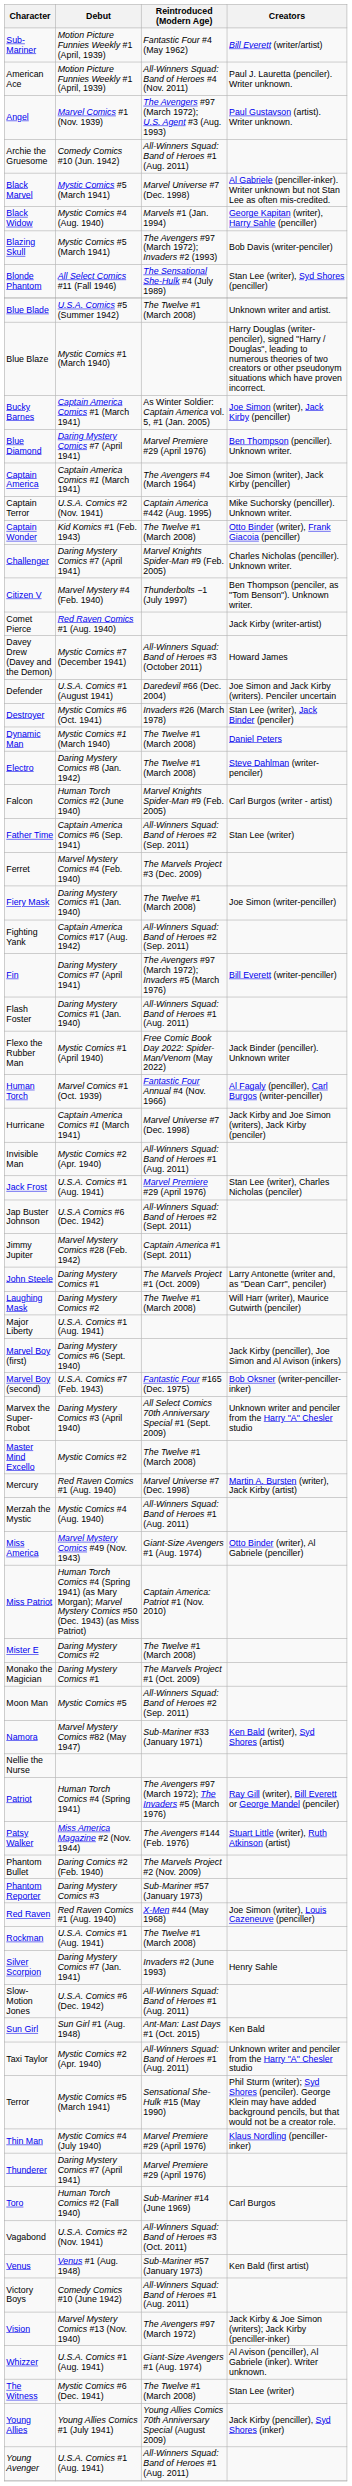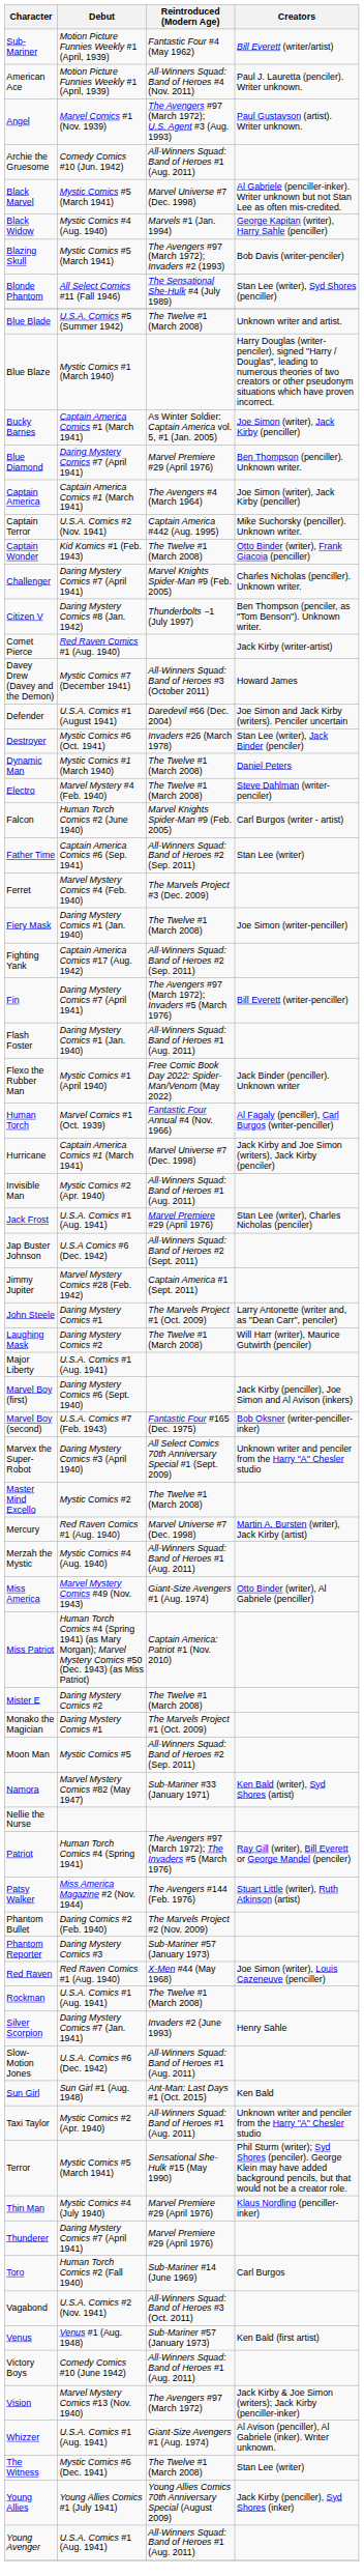 <table class="wikitable sortable" width="100%">
 <tr>
 <th width=15%>Character</th>
 <th width=25%>Debut</th>
 <th width=25%>Reintroduced (Modern Age)</th>
 <th width=40%>Creators</th>
 </tr>
 <tr>
 <td><a href='#'>Sub-Mariner</a></td>
 <td><em>Motion Picture Funnies Weekly</em> #1 (April, 1939)</td>
 <td><em>Fantastic Four</em> #4 (May 1962)</td>
 <td><em><a href='#'>Bill Everett</a></em> (writer/artist)</td>
 </tr>
 <tr>
 <td>American Ace</td>
 <td><em>Motion Picture Funnies Weekly</em> #1 (April, 1939)</td>
 <td><em>All-Winners Squad: Band of Heroes</em> #4 (Nov. 2011)</td>
 <td>Paul J. Lauretta (penciler). Writer unknown.</td>
 </tr>
 <tr>
 <td><a href='#'>Angel</a></td>
 <td><em><a href='#'>Marvel Comics</a></em> #1 (Nov. 1939)</td>
 <td><em><a href='#'>The Avengers</a></em> #97 (March 1972);<br><em><a href='#'>U.S. Agent</a></em> #3 (Aug. 1993)</td>
 <td><a href='#'>Paul Gustavson</a> (artist). Writer unknown.</td>
 </tr>
 <tr>
 <td>Archie the Gruesome</td>
 <td><em>Comedy Comics</em> #10 (Jun. 1942)</td>
 <td><em>All-Winners Squad: Band of Heroes</em> #1 (Aug. 2011)</td>
 <td></td>
 </tr>
 <tr>
 <td><a href='#'>Black Marvel</a></td>
 <td><em><a href='#'>Mystic Comics</a></em> #5 (March 1941)</td>
 <td><em>Marvel Universe</em> #7 (Dec. 1998)</td>
 <td><a href='#'>Al Gabriele</a> (penciller-inker). Writer unknown but not Stan Lee as often mis-credited.</td>
 </tr>
 <tr>
 <td><a href='#'>Black Widow</a></td>
 <td><em>Mystic Comics</em> #4 (Aug. 1940)</td>
 <td><em>Marvels</em> #1 (Jan. 1994)</td>
 <td><a href='#'>George Kapitan</a> (writer), <a href='#'>Harry Sahle</a> (penciller)</td>
 </tr>
 <tr>
 <td><a href='#'>Blazing Skull</a></td>
 <td><em>Mystic Comics</em> #5 (March 1941)</td>
 <td><em>The Avengers</em> #97 (March 1972); <em>Invaders</em> #2 (1993)</td>
 <td>Bob Davis (writer-penciler)</td>
 </tr>
 <tr>
 <td><a href='#'>Blonde Phantom</a></td>
 <td><em><a href='#'>All Select Comics</a></em> #11 (Fall 1946)</td>
 <td><em><a href='#'>The Sensational She-Hulk</a></em> #4 (July 1989)</td>
 <td>Stan Lee (writer), <a href='#'>Syd Shores</a> (penciller)</td>
 </tr>
 <tr>
 </tr>
 <tr>
 <td><a href='#'>Blue Blade</a></td>
 <td><em><a href='#'>U.S.A. Comics</a></em> #5 (Summer 1942)</td>
 <td><em>The Twelve</em> #1 (March 2008)</td>
 <td>Unknown writer and artist.</td>
 </tr>
 <tr>
 <td>Blue Blaze</td>
 <td><em>Mystic Comics</em> #1 (March 1940)</td>
 <td></td>
 <td>Harry Douglas (writer-penciler), signed "Harry / Douglas", leading to numerous theories of two creators or other pseudonym situations which have proven incorrect.</td>
 </tr>
 <tr>
 <td><a href='#'>Bucky Barnes</a></td>
 <td><em><a href='#'>Captain America Comics</a></em> #1 (March 1941)</td>
 <td>As Winter Soldier:<br><em>Captain America</em> vol. 5, #1 (Jan. 2005)</td>
 <td><a href='#'>Joe Simon</a> (writer), <a href='#'>Jack Kirby</a> (penciller)</td>
 </tr>
 <tr>
 <td><a href='#'>Blue Diamond</a></td>
 <td><em><a href='#'>Daring Mystery Comics</a></em> #7 (April 1941)</td>
 <td><em>Marvel Premiere</em> #29 (April 1976)</td>
 <td><a href='#'>Ben Thompson</a> (penciller). Unknown writer.</td>
 </tr>
 <tr>
 <td><a href='#'>Captain America</a></td>
 <td><em>Captain America Comics #1</em> (March 1941)</td>
 <td><em>The Avengers</em> #4 (March 1964)</td>
 <td>Joe Simon (writer), Jack Kirby (penciller)</td>
 </tr>
 <tr>
 <td>Captain Terror</td>
 <td><em>U.S.A. Comics</em> #2 (Nov. 1941)</td>
 <td><em>Captain America</em> #442 (Aug. 1995)</td>
 <td>Mike Suchorsky (penciller). Unknown writer.</td>
 </tr>
 <tr>
 <td><a href='#'>Captain Wonder</a></td>
 <td><em>Kid Komics</em> #1 (Feb. 1943)</td>
 <td><em>The Twelve</em> #1 (March 2008)</td>
 <td><a href='#'>Otto Binder</a> (writer), <a href='#'>Frank Giacoia</a> (penciller)</td>
 </tr>
 <tr>
 <td><a href='#'>Challenger</a></td>
 <td><em>Daring Mystery Comics</em> #7 (April 1941)</td>
 <td><em>Marvel Knights Spider-Man</em> #9 (Feb. 2005)</td>
 <td>Charles Nicholas (penciller). Unknown writer.</td>
 </tr>
 <tr>
 <td><a href='#'>Citizen V</a></td>
-<td><em>Marvel Mystery</em> #4 (Feb. 1940)</td>
+<td><em>Daring Mystery Comics</em> #8 (Jan. 1942)</td>
 <td><em>Thunderbolts</em> −1 (July 1997)</td>
 <td>Ben Thompson (penciler, as "Tom Benson"). Unknown writer.</td>
 </tr>
 <tr>
 <td>Comet Pierce</td>
 <td><em><a href='#'>Red Raven Comics</a></em> #1 (Aug. 1940)</td>
 <td></td>
 <td>Jack Kirby (writer-artist)</td>
 </tr>
 <tr>
 <td>Davey Drew (Davey and the Demon)</td>
 <td><em>Mystic Comics</em> #7 (December 1941)</td>
 <td><em>All-Winners Squad: Band of Heroes</em> #3 (October 2011)</td>
 <td>Howard James</td>
 </tr>
 <tr>
 <td>Defender</td>
 <td><em>U.S.A. Comics</em> #1 (August 1941)</td>
 <td><em>Daredevil</em> #66 (Dec. 2004)</td>
 <td>Joe Simon and Jack Kirby (writers). Penciler uncertain</td>
 </tr>
 <tr>
 <td><a href='#'>Destroyer</a></td>
 <td><em>Mystic Comics</em> #6 (Oct. 1941)</td>
 <td><em>Invaders</em> #26 (March 1978)</td>
 <td>Stan Lee (writer), <a href='#'>Jack Binder</a> (penciler)</td>
 </tr>
 <tr>
 <td><a href='#'>Dynamic Man</a></td>
 <td><em>Mystic Comics #1</em> (March 1940)</td>
 <td><em>The Twelve</em> #1 (March 2008)</td>
 <td><a href='#'>Daniel Peters</a></td>
 </tr>
 <tr>
 <td><a href='#'>Electro</a></td>
-<td><em>Daring Mystery Comics</em> #8 (Jan. 1942)</td>
+<td><em>Marvel Mystery</em> #4 (Feb. 1940)</td>
 <td><em>The Twelve</em> #1 (March 2008)</td>
 <td><a href='#'>Steve Dahlman</a> (writer-penciler)</td>
 </tr>
 <tr>
 <td>Falcon</td>
 <td><em>Human Torch Comics</em> #2 (June 1940)</td>
 <td><em>Marvel Knights Spider-Man</em> #9 (Feb. 2005)</td>
 <td>Carl Burgos (writer - artist)</td>
 </tr>
 <tr>
 <td><a href='#'>Father Time</a></td>
 <td><em>Captain America Comics</em> #6 (Sep. 1941)</td>
 <td><em>All-Winners Squad: Band of Heroes</em> #2 (Sep. 2011)</td>
 <td>Stan Lee (writer)</td>
 </tr>
 <tr>
 <td>Ferret</td>
 <td><em>Marvel Mystery Comics</em> #4 (Feb. 1940)</td>
 <td><em>The Marvels Project</em> #3 (Dec. 2009)</td>
 <td></td>
 </tr>
 <tr>
 <td><a href='#'>Fiery Mask</a></td>
 <td><em>Daring Mystery Comics</em> #1 (Jan. 1940)</td>
 <td><em>The Twelve</em> #1 (March 2008)</td>
 <td>Joe Simon (writer-penciller)</td>
 </tr>
 <tr>
 <td>Fighting Yank</td>
 <td><em>Captain America Comics</em> #17 (Aug. 1942)</td>
 <td><em>All-Winners Squad: Band of Heroes</em> #2 (Sep. 2011)</td>
 <td></td>
 </tr>
 <tr>
 <td><a href='#'>Fin</a></td>
 <td><em>Daring Mystery Comics</em> #7 (April 1941)</td>
 <td><em>The Avengers</em> #97 (March 1972); <em>Invaders</em> #5 (March 1976)</td>
 <td><a href='#'>Bill Everett</a> (writer-penciller)</td>
 </tr>
 <tr>
 <td>Flash Foster</td>
 <td><em>Daring Mystery Comics</em> #1 (Jan. 1940)</td>
 <td><em>All-Winners Squad: Band of Heroes</em> #1 (Aug. 2011)</td>
 <td></td>
 </tr>
 <tr>
 <td>Flexo the Rubber Man</td>
 <td><em>Mystic Comics</em> #1 (April 1940)</td>
 <td><em>Free Comic Book Day 2022: Spider-Man/Venom</em> (May 2022)</td>
 <td>Jack Binder (penciller). Unknown writer</td>
 </tr>
 <tr>
 <td><a href='#'>Human Torch</a></td>
 <td><em>Marvel Comics</em> #1 (Oct. 1939)</td>
 <td><em><a href='#'>Fantastic Four</a> Annual</em> #4 (Nov. 1966)</td>
 <td><a href='#'>Al Fagaly</a> (penciller), <a href='#'>Carl Burgos</a> (writer-penciller)</td>
 </tr>
 <tr>
 <td>Hurricane</td>
 <td><em>Captain America Comics #1</em> (March 1941)</td>
 <td><em>Marvel Universe</em> #7 (Dec. 1998)</td>
 <td>Jack Kirby and Joe Simon (writers), Jack Kirby (penciler)</td>
 </tr>
 <tr>
 <td>Invisible Man</td>
 <td><em>Mystic Comics</em> #2 (Apr. 1940)</td>
 <td><em>All-Winners Squad: Band of Heroes</em> #1 (Aug. 2011)</td>
 <td></td>
 </tr>
 <tr>
 <td><a href='#'>Jack Frost</a></td>
 <td><em>U.S.A. Comics</em> #1 (Aug. 1941)</td>
 <td><em><a href='#'>Marvel Premiere</a></em> #29 (April 1976)</td>
 <td>Stan Lee (writer), Charles Nicholas (penciler)</td>
 </tr>
 <tr>
 <td>Jap Buster Johnson</td>
 <td><em>U.S.A Comics</em> #6 (Dec. 1942)</td>
 <td><em>All-Winners Squad: Band of Heroes</em> #2 (Sept. 2011)</td>
 <td></td>
 </tr>
 <tr>
 <td>Jimmy Jupiter</td>
 <td><em>Marvel Mystery Comics</em> #28 (Feb. 1942)</td>
 <td><em>Captain America</em> #1 (Sept. 2011)</td>
 <td></td>
 </tr>
 <tr>
 <td><a href='#'>John Steele</a></td>
 <td><em>Daring Mystery Comics</em> #1</td>
 <td><em>The Marvels Project</em> #1 (Oct. 2009)</td>
 <td>Larry Antonette (writer and, as "Dean Carr", penciler)</td>
 </tr>
 <tr>
 <td><a href='#'>Laughing Mask</a></td>
 <td><em>Daring Mystery Comics</em> #2</td>
 <td><em>The Twelve</em> #1 (March 2008)</td>
 <td>Will Harr (writer), Maurice Gutwirth (penciler)</td>
 </tr>
 <tr>
 <td>Major Liberty</td>
 <td><em>U.S.A. Comics</em> #1 (Aug. 1941)</td>
 <td></td>
 <td></td>
 </tr>
 <tr>
 <td><a href='#'>Marvel Boy</a> (first)</td>
 <td><em>Daring Mystery Comics</em> #6 (Sept. 1940)</td>
 <td></td>
 <td>Jack Kirby (penciller), Joe Simon and Al Avison (inkers)</td>
 </tr>
 <tr>
 <td><a href='#'>Marvel Boy</a> (second)</td>
 <td><em>U.S.A. Comics</em> #7 (Feb. 1943)</td>
 <td><em><a href='#'>Fantastic Four</a></em> #165 (Dec. 1975)</td>
 <td><a href='#'>Bob Oksner</a> (writer-penciller-inker)</td>
 </tr>
 <tr>
 <td>Marvex the Super-Robot</td>
 <td><em>Daring Mystery Comics</em> #3 (April 1940)</td>
 <td><em>All Select Comics 70th Anniversary Special</em> #1 (Sept. 2009)</td>
 <td>Unknown writer and penciler from the <a href='#'>Harry "A" Chesler</a> studio</td>
 </tr>
 <tr>
 <td><a href='#'>Master Mind Excello</a></td>
 <td><em>Mystic Comics</em> #2</td>
 <td><em>The Twelve</em> #1 (March 2008)</td>
 <td></td>
 </tr>
 <tr>
 <td>Mercury</td>
 <td><em>Red Raven Comics</em> #1 (Aug. 1940)</td>
 <td><em>Marvel Universe</em> #7 (Dec. 1998)</td>
 <td><a href='#'>Martin A. Bursten</a> (writer), Jack Kirby (artist)</td>
 </tr>
 <tr>
 <td>Merzah the Mystic</td>
 <td><em>Mystic Comics</em> #4 (Aug. 1940)</td>
 <td><em>All-Winners Squad: Band of Heroes</em> #1 (Aug. 2011)</td>
 <td></td>
 </tr>
 <tr>
 <td><a href='#'>Miss America</a></td>
 <td><em><a href='#'>Marvel Mystery Comics</a></em> #49 (Nov. 1943)</td>
 <td><em>Giant-Size Avengers</em> #1 (Aug. 1974)</td>
 <td><a href='#'>Otto Binder</a> (writer), Al Gabriele (penciller)</td>
 </tr>
 <tr>
 <td><a href='#'>Miss Patriot</a></td>
 <td><em>Human Torch Comics</em> #4 (Spring 1941) (as Mary Morgan); <em>Marvel Mystery Comics</em> #50 (Dec. 1943) (as Miss Patriot)</td>
 <td><em>Captain America: Patriot</em> #1 (Nov. 2010)</td>
 <td></td>
 </tr>
 <tr>
 <td><a href='#'>Mister E</a></td>
 <td><em>Daring Mystery Comics</em> #2</td>
 <td><em>The Twelve</em> #1 (March 2008)</td>
 <td></td>
 </tr>
 <tr>
 <td>Monako the Magician</td>
 <td><em>Daring Mystery Comics</em> #1</td>
 <td><em>The Marvels Project</em> #1 (Oct. 2009)</td>
 <td></td>
 </tr>
 <tr>
 <td>Moon Man</td>
 <td><em>Mystic Comics</em> #5</td>
 <td><em>All-Winners Squad: Band of Heroes</em> #2 (Sep. 2011)</td>
 <td></td>
 </tr>
 <tr>
 <td><a href='#'>Namora</a></td>
 <td><em>Marvel Mystery Comics</em> #82 (May 1947)</td>
 <td><em>Sub-Mariner</em> #33 (January 1971)</td>
 <td><a href='#'>Ken Bald</a> (writer), <a href='#'>Syd Shores</a> (artist)</td>
 </tr>
 <tr>
 <td>Nellie the Nurse</td>
 <td></td>
 <td></td>
 <td></td>
 </tr>
 <tr>
 <td><a href='#'>Patriot</a></td>
 <td><em>Human Torch Comics</em> #4 (Spring 1941)</td>
 <td><em>The Avengers</em> #97 (March 1972); <em><a href='#'>The Invaders</a></em> #5 (March 1976)</td>
 <td><a href='#'>Ray Gill</a> (writer), <a href='#'>Bill Everett</a> or <a href='#'>George Mandel</a> (penciler)</td>
 </tr>
 <tr>
 <td><a href='#'>Patsy Walker</a></td>
 <td><em><a href='#'>Miss America Magazine</a></em> #2 (Nov. 1944)</td>
 <td><em>The Avengers</em> #144 (Feb. 1976)</td>
 <td><a href='#'>Stuart Little</a> (writer), <a href='#'>Ruth Atkinson</a> (artist)</td>
 </tr>
 <tr>
 <td>Phantom Bullet</td>
 <td><em>Daring Comics</em> #2 (Feb. 1940)</td>
 <td><em>The Marvels Project</em> #2 (Nov. 2009)</td>
 <td></td>
 </tr>
 <tr>
 <td><a href='#'>Phantom Reporter</a></td>
 <td><em>Daring Mystery Comics</em> #3</td>
 <td><em>Sub-Mariner</em> #57 (January 1973)</td>
 <td></td>
 </tr>
 <tr>
 <td><a href='#'>Red Raven</a></td>
 <td><em>Red Raven Comics</em> #1 (Aug. 1940)</td>
 <td><em><a href='#'>X-Men</a></em> #44 (May 1968)</td>
 <td>Joe Simon (writer), <a href='#'>Louis Cazeneuve</a> (penciller)</td>
 </tr>
 <tr>
 <td><a href='#'>Rockman</a></td>
 <td><em>U.S.A. Comics</em> #1 (Aug. 1941)</td>
 <td><em>The Twelve</em> #1 (March 2008)</td>
 <td></td>
 </tr>
 <tr>
 <td><a href='#'>Silver Scorpion</a></td>
 <td><em>Daring Mystery Comics</em> #7 (Jan. 1941)</td>
 <td><em>Invaders</em> #2 (June 1993)</td>
 <td>Henry Sahle</td>
 </tr>
 <tr>
 <td>Slow-Motion Jones</td>
 <td><em>U.S.A. Comics</em> #6 (Dec. 1942)</td>
 <td><em>All-Winners Squad: Band of Heroes</em> #1 (Aug. 2011)</td>
 </tr>
 <tr>
 <td><a href='#'>Sun Girl</a></td>
 <td><em>Sun Girl</em> #1 (Aug. 1948)</td>
 <td><em>Ant-Man: Last Days</em> #1 (Oct. 2015)</td>
 <td>Ken Bald</td>
 </tr>
 <tr>
 <td>Taxi Taylor</td>
 <td><em>Mystic Comics</em> #2 (Apr. 1940)</td>
 <td><em>All-Winners Squad: Band of Heroes</em> #1 (Aug. 2011)</td>
 <td>Unknown writer and penciler from the <a href='#'>Harry "A" Chesler</a> studio</td>
 </tr>
 <tr>
 <td>Terror</td>
 <td><em>Mystic Comics</em> #5 (March 1941)</td>
 <td><em>Sensational She-Hulk</em> #15 (May 1990)</td>
 <td>Phil Sturm (writer); <a href='#'>Syd Shores</a> (penciler).  George Klein may have added background pencils, but that would not be a creator role.</td>
 </tr>
 <tr>
 <td><a href='#'>Thin Man</a></td>
 <td><em>Mystic Comics</em> #4 (July 1940)</td>
 <td><em>Marvel Premiere</em> #29 (April 1976)</td>
 <td><a href='#'>Klaus Nordling</a> (penciller-inker)</td>
 </tr>
 <tr>
 <td><a href='#'>Thunderer</a></td>
 <td><em>Daring Mystery Comics</em> #7 (April 1941)</td>
 <td><em>Marvel Premiere</em> #29 (April 1976)</td>
 <td></td>
 </tr>
 <tr>
 <td><a href='#'>Toro</a></td>
 <td><em>Human Torch Comics</em> #2 (Fall 1940)</td>
 <td><em>Sub-Mariner</em> #14 (June 1969)</td>
 <td>Carl Burgos</td>
 </tr>
 <tr>
 <td>Vagabond</td>
 <td><em>U.S.A. Comics</em> #2 (Nov. 1941)</td>
 <td><em>All-Winners Squad: Band of Heroes</em> #3 (Oct. 2011)</td>
 <td></td>
 </tr>
 <tr>
 <td><a href='#'>Venus</a></td>
 <td><em><a href='#'>Venus</a></em> #1 (Aug. 1948)</td>
 <td><em>Sub-Mariner</em> #57 (January 1973)</td>
 <td>Ken Bald (first artist)</td>
 </tr>
 <tr>
 <td>Victory Boys</td>
 <td><em>Comedy Comics</em> #10 (June 1942)</td>
 <td><em>All-Winners Squad: Band of Heroes</em> #1 (Aug. 2011)</td>
 <td></td>
 </tr>
 <tr>
 <td><a href='#'>Vision</a></td>
 <td><em>Marvel Mystery Comics</em> #13 (Nov. 1940)</td>
 <td><em>The Avengers</em> #97 (March 1972)</td>
 <td>Jack Kirby & Joe Simon (writers); Jack Kirby (penciller-inker)</td>
 </tr>
 <tr>
 <td><a href='#'>Whizzer</a></td>
 <td><em>U.S.A. Comics</em> #1 (Aug. 1941)</td>
 <td><em>Giant-Size Avengers</em> #1 (Aug. 1974)</td>
 <td>Al Avison (penciller), Al Gabriele (inker). Writer unknown.</td>
 </tr>
 <tr>
 <td><a href='#'>The Witness</a></td>
 <td><em>Mystic Comics</em> #6 (Dec. 1941)</td>
 <td><em>The Twelve</em> #1 (March 2008)</td>
 <td>Stan Lee (writer)</td>
 </tr>
 <tr>
 <td><a href='#'>Young Allies</a></td>
 <td><em>Young Allies Comics</em> #1 (July 1941)</td>
 <td><em>Young Allies Comics 70th Anniversary Special</em> (August 2009)</td>
 <td>Jack Kirby (penciller), <a href='#'>Syd Shores</a> (inker)</td>
 </tr>
 <tr>
 <td><em>Young Avenger</em></td>
 <td><em>U.S.A. Comics</em> #1 (Aug. 1941)</td>
 <td><em>All-Winners Squad: Band of Heroes</em> #1 (Aug. 2011)</td>
 <td></td>
 </tr>
 <tr>
 </tr>
 </table>
